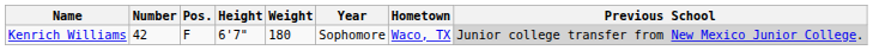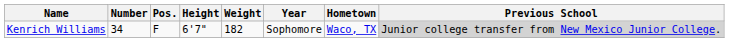 <table class="wikitable sortable" border="1">
 <tr>
 <th>Name</th>
 <th>Number</th>
 <th>Pos.</th>
 <th>Height</th>
 <th>Weight</th>
 <th>Year</th>
 <th>Hometown</th>
 <th class="unsortable">Previous School</th>
 </tr>
 <tr>
 <td sortname><a href='#'>Kenrich Williams</a></td>
-<td>42</td>
+<td>34</td>
 <td>F</td>
 <td>6'7"</td>
-<td>180</td>
+<td>182</td>
 <td>Sophomore</td>
 <td><a href='#'>Waco, TX</a></td>
 <td style="background: lightgrey;">Junior college transfer from <a href='#'>New Mexico Junior College</a>.</td>
 </tr>
 </table>
